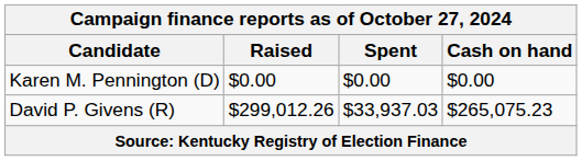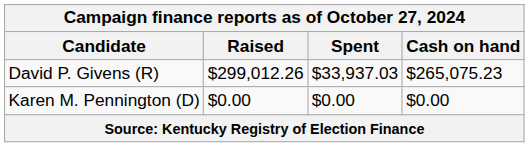 <table class="wikitable sortable">
 <tr>
 <th colspan=4>Campaign finance reports as of October 27, 2024</th>
 </tr>
 <tr style="text-align:center;">
 <th>Candidate</th>
 <th>Raised</th>
 <th>Spent</th>
 <th>Cash on hand</th>
 </tr>
 <tr>
+<td>David P. Givens (R)</td>
+<td>$299,012.26</td>
+<td>$33,937.03</td>
+<td>$265,075.23</td>
+</tr>
+<tr>
 <td>Karen M. Pennington (D)</td>
 <td>$0.00</td>
 <td>$0.00</td>
 <td>$0.00</td>
 </tr>
 <tr>
-<td>David P. Givens (R)</td>
-<td>$299,012.26</td>
-<td>$33,937.03</td>
-<td>$265,075.23</td>
-</tr>
-<tr>
 <th colspan="4"><small>Source: Kentucky Registry of Election Finance</small></th>
 </tr>
 </table>
